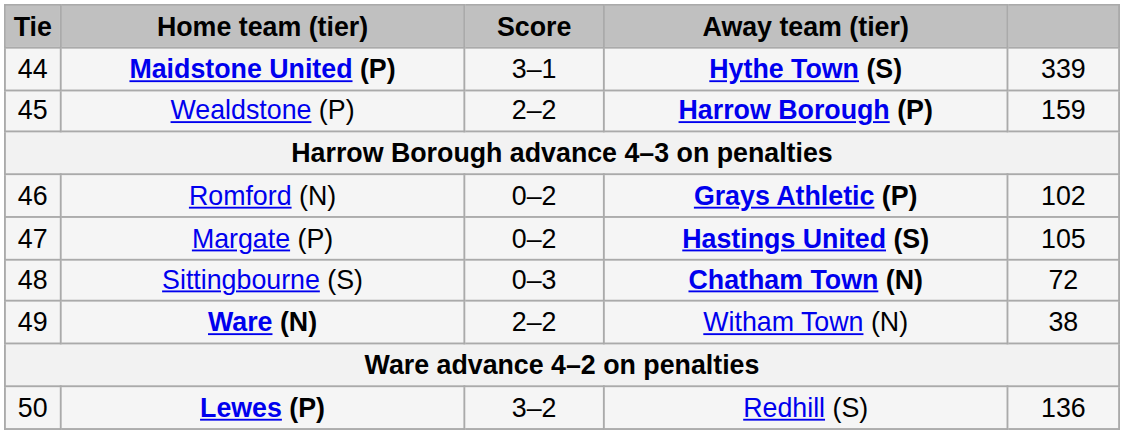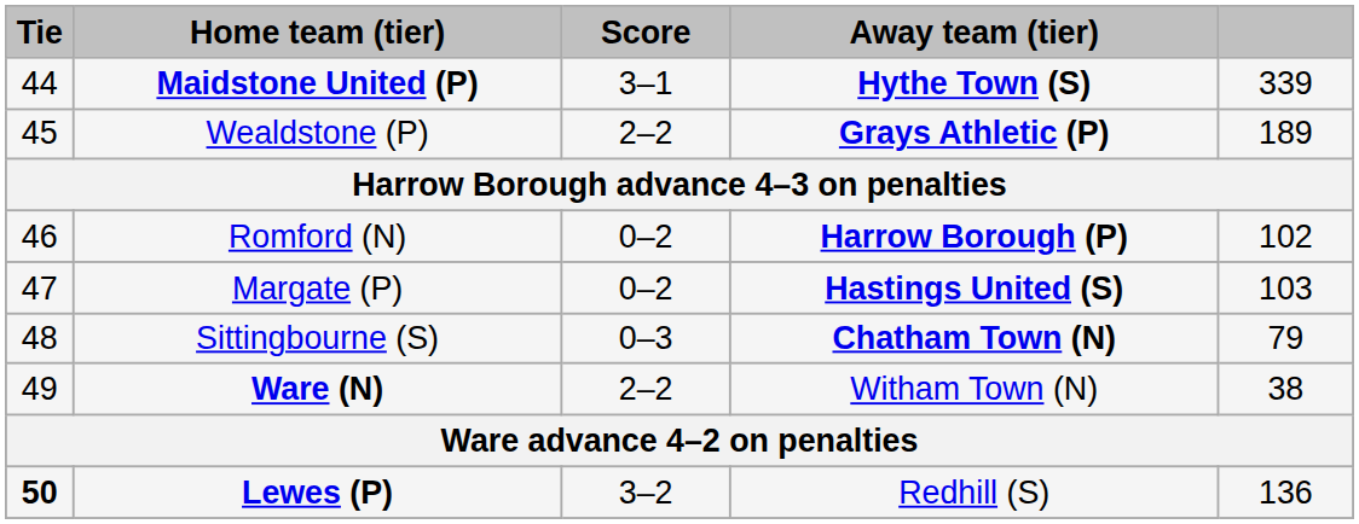 <table class="wikitable" style="width: 600px; background:WhiteSmoke; text-align:center; font-size:90%">
 <tr>
 <td scope="col" style="width:  5.00%; background:silver;"><strong>Tie</strong></td>
 <td scope="col" style="width: 36.25%; background:silver;"><strong>Home team (tier)</strong></td>
 <td scope="col" style="width: 12.50%; background:silver;"><strong>Score</strong></td>
 <td scope="col" style="width: 36.25%; background:silver;"><strong>Away team (tier)</strong></td>
 <td scope="col" style="width: 10.00%; background:silver;"><strong></strong></td>
 </tr>
 <tr>
 <td>44</td>
 <td><strong><a href='#'>Maidstone United</a> (P)</strong></td>
 <td>3–1</td>
 <td><strong><a href='#'>Hythe Town</a> (S)</strong></td>
 <td>339</td>
 </tr>
 <tr>
 <td>45</td>
 <td><a href='#'>Wealdstone</a> (P)</td>
 <td>2–2</td>
-<td><strong><a href='#'>Harrow Borough</a> (P)</strong></td>
-<td>159</td>
+<td><strong><a href='#'>Grays Athletic</a> (P)</strong></td>
+<td>189</td>
 </tr>
 <tr>
 <th colspan="5">Harrow Borough advance 4–3 on penalties</th>
 </tr>
 <tr>
 <td>46</td>
 <td><a href='#'>Romford</a> (N)</td>
 <td>0–2</td>
-<td><strong><a href='#'>Grays Athletic</a> (P)</strong></td>
+<td><strong><a href='#'>Harrow Borough</a> (P)</strong></td>
 <td>102</td>
 </tr>
 <tr>
 <td>47</td>
 <td><a href='#'>Margate</a> (P)</td>
 <td>0–2</td>
 <td><strong><a href='#'>Hastings United</a> (S)</strong></td>
-<td>105</td>
+<td>103</td>
 </tr>
 <tr>
 <td>48</td>
 <td><a href='#'>Sittingbourne</a> (S)</td>
 <td>0–3</td>
 <td><strong><a href='#'>Chatham Town</a> (N)</strong></td>
-<td>72</td>
+<td>79</td>
 </tr>
 <tr>
 <td>49</td>
 <td><strong><a href='#'>Ware</a> (N)</strong></td>
 <td>2–2</td>
 <td><a href='#'>Witham Town</a> (N)</td>
 <td>38</td>
 </tr>
 <tr>
 <th colspan="5">Ware advance 4–2 on penalties</th>
 </tr>
 <tr>
-<td>50</td>
+<td><strong>50</strong></td>
 <td><strong><a href='#'>Lewes</a> (P)</strong></td>
 <td>3–2</td>
 <td><a href='#'>Redhill</a> (S)</td>
 <td>136</td>
 </tr>
 </table>
